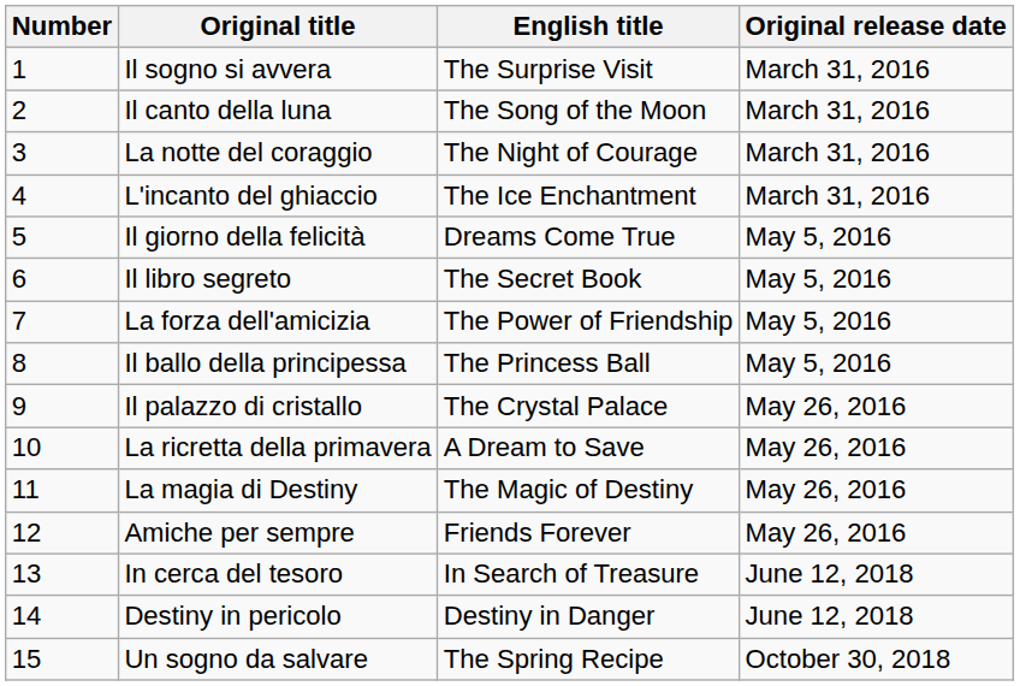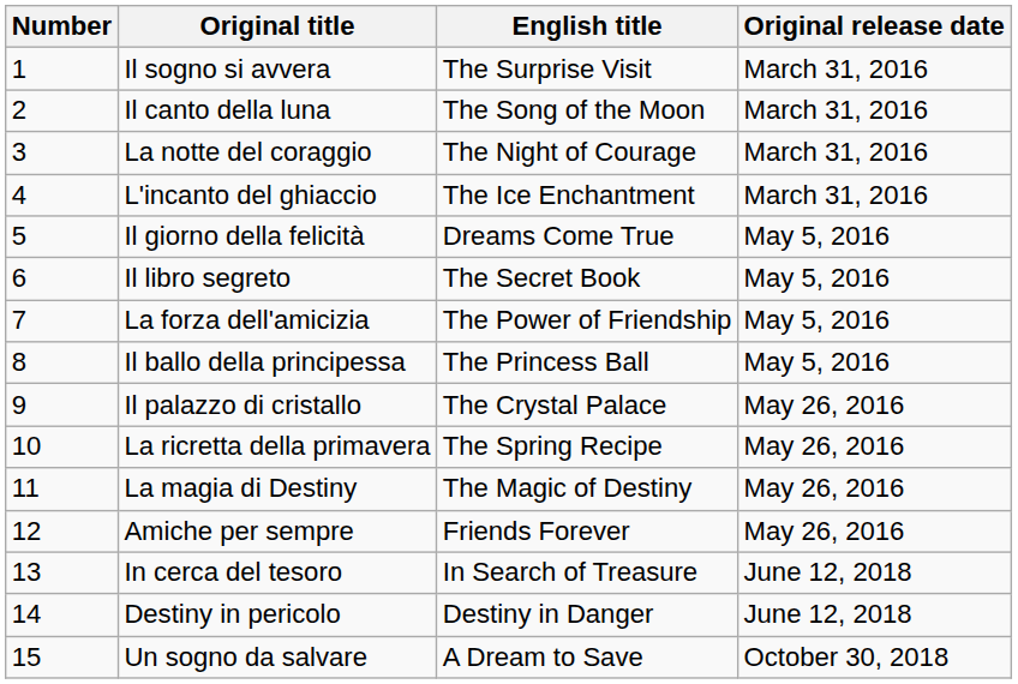 <table class="wikitable">
 <tr>
 <th>Number</th>
 <th>Original title</th>
 <th>English title</th>
 <th>Original release date</th>
 </tr>
 <tr>
 <td>1</td>
 <td>Il sogno si avvera</td>
 <td>The Surprise Visit</td>
 <td>March 31, 2016</td>
 </tr>
 <tr>
 <td>2</td>
 <td>Il canto della luna</td>
 <td>The Song of the Moon</td>
 <td>March 31, 2016</td>
 </tr>
 <tr>
 <td>3</td>
 <td>La notte del coraggio</td>
 <td>The Night of Courage</td>
 <td>March 31, 2016</td>
 </tr>
 <tr>
 <td>4</td>
 <td>L'incanto del ghiaccio</td>
 <td>The Ice Enchantment</td>
 <td>March 31, 2016</td>
 </tr>
 <tr>
 <td>5</td>
 <td>Il giorno della felicità</td>
 <td>Dreams Come True</td>
 <td>May 5, 2016</td>
 </tr>
 <tr>
 <td>6</td>
 <td>Il libro segreto</td>
 <td>The Secret Book</td>
 <td>May 5, 2016</td>
 </tr>
 <tr>
 <td>7</td>
 <td>La forza dell'amicizia</td>
 <td>The Power of Friendship</td>
 <td>May 5, 2016</td>
 </tr>
 <tr>
 <td>8</td>
 <td>Il ballo della principessa</td>
 <td>The Princess Ball</td>
 <td>May 5, 2016</td>
 </tr>
 <tr>
 <td>9</td>
 <td>Il palazzo di cristallo</td>
 <td>The Crystal Palace</td>
 <td>May 26, 2016</td>
 </tr>
 <tr>
 <td>10</td>
 <td>La ricretta della primavera</td>
-<td>A Dream to Save</td>
+<td>The Spring Recipe</td>
 <td>May 26, 2016</td>
 </tr>
 <tr>
 <td>11</td>
 <td>La magia di Destiny</td>
 <td>The Magic of Destiny</td>
 <td>May 26, 2016</td>
 </tr>
 <tr>
 <td>12</td>
 <td>Amiche per sempre</td>
 <td>Friends Forever</td>
 <td>May 26, 2016</td>
 </tr>
 <tr>
 <td>13</td>
 <td>In cerca del tesoro</td>
 <td>In Search of Treasure</td>
 <td>June 12, 2018</td>
 </tr>
 <tr>
 <td>14</td>
 <td>Destiny in pericolo</td>
 <td>Destiny in Danger</td>
 <td>June 12, 2018</td>
 </tr>
 <tr>
 <td>15</td>
 <td>Un sogno da salvare</td>
-<td>The Spring Recipe</td>
+<td>A Dream to Save</td>
 <td>October 30, 2018</td>
 </tr>
 </table>
